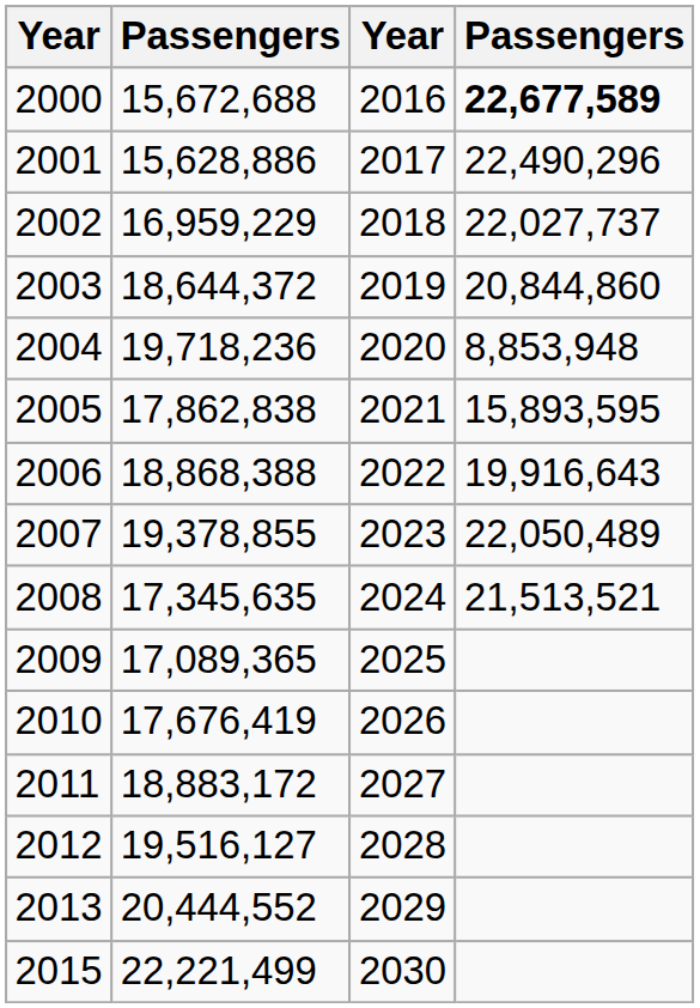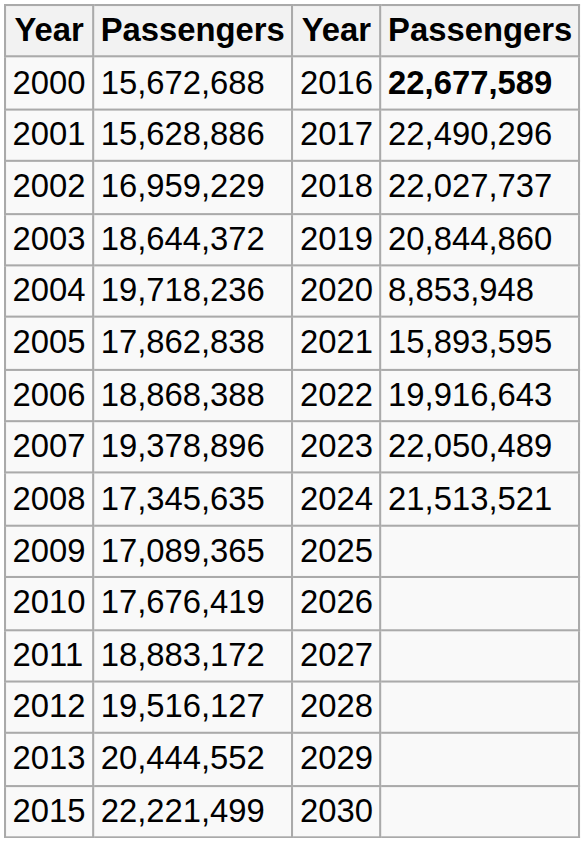 <table class="wikitable">
 <tr>
 <th>Year</th>
 <th>Passengers</th>
 <th>Year</th>
 <th>Passengers</th>
 </tr>
 <tr>
 <td>2000</td>
 <td>15,672,688</td>
 <td>2016</td>
 <td><strong>22,677,589</strong></td>
 </tr>
 <tr>
 <td>2001</td>
 <td>15,628,886</td>
 <td>2017</td>
 <td>22,490,296</td>
 </tr>
 <tr>
 <td>2002</td>
 <td>16,959,229</td>
 <td>2018</td>
 <td>22,027,737</td>
 </tr>
 <tr>
 <td>2003</td>
 <td>18,644,372</td>
 <td>2019</td>
 <td>20,844,860</td>
 </tr>
 <tr>
 <td>2004</td>
 <td>19,718,236</td>
 <td>2020</td>
 <td>8,853,948</td>
 </tr>
 <tr>
 <td>2005</td>
 <td>17,862,838</td>
 <td>2021</td>
 <td>15,893,595</td>
 </tr>
 <tr>
 <td>2006</td>
 <td>18,868,388</td>
 <td>2022</td>
 <td>19,916,643</td>
 </tr>
 <tr>
 <td>2007</td>
-<td>19,378,855</td>
+<td>19,378,896</td>
 <td>2023</td>
 <td>22,050,489</td>
 </tr>
 <tr>
 <td>2008</td>
 <td>17,345,635</td>
 <td>2024</td>
 <td>21,513,521</td>
 </tr>
 <tr>
 <td>2009</td>
 <td>17,089,365</td>
 <td>2025</td>
 <td></td>
 </tr>
 <tr>
 <td>2010</td>
 <td>17,676,419</td>
 <td>2026</td>
 <td></td>
 </tr>
 <tr>
 <td>2011</td>
 <td>18,883,172</td>
 <td>2027</td>
 <td></td>
 </tr>
 <tr>
 <td>2012</td>
 <td>19,516,127</td>
 <td>2028</td>
 <td></td>
 </tr>
 <tr>
 <td>2013</td>
 <td>20,444,552</td>
 <td>2029</td>
 <td></td>
 </tr>
 <tr>
 <td>2015</td>
 <td>22,221,499</td>
 <td>2030</td>
 <td></td>
 </tr>
 </table>
